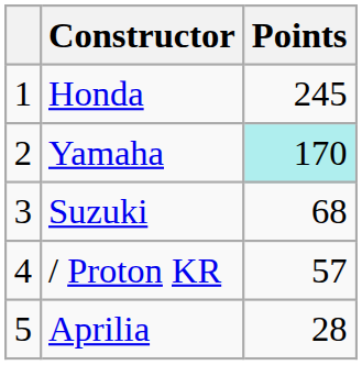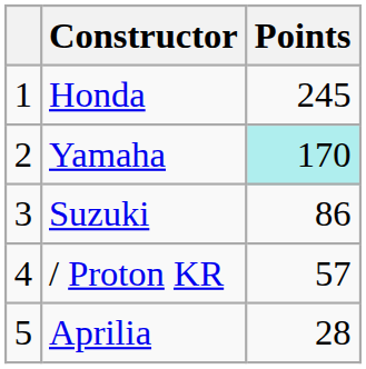 <table class="wikitable" style="font-size: 95%;">
 <tr>
 <th></th>
 <th>Constructor</th>
 <th>Points</th>
 </tr>
 <tr>
 <td align=center>1</td>
 <td> <a href='#'>Honda</a></td>
 <td align=right>245</td>
 </tr>
 <tr>
 <td align=center>2</td>
 <td> <a href='#'>Yamaha</a></td>
 <td align=right style="background: paleturquoise;">170</td>
 </tr>
 <tr>
 <td align=center>3</td>
 <td> <a href='#'>Suzuki</a></td>
-<td align=right>68</td>
+<td align=right>86</td>
 </tr>
 <tr>
 <td align=center>4</td>
 <td>/ <a href='#'>Proton</a> <a href='#'>KR</a></td>
 <td align=right>57</td>
 </tr>
 <tr>
 <td align=center>5</td>
 <td> <a href='#'>Aprilia</a></td>
 <td align=right>28</td>
 </tr>
 </table>
